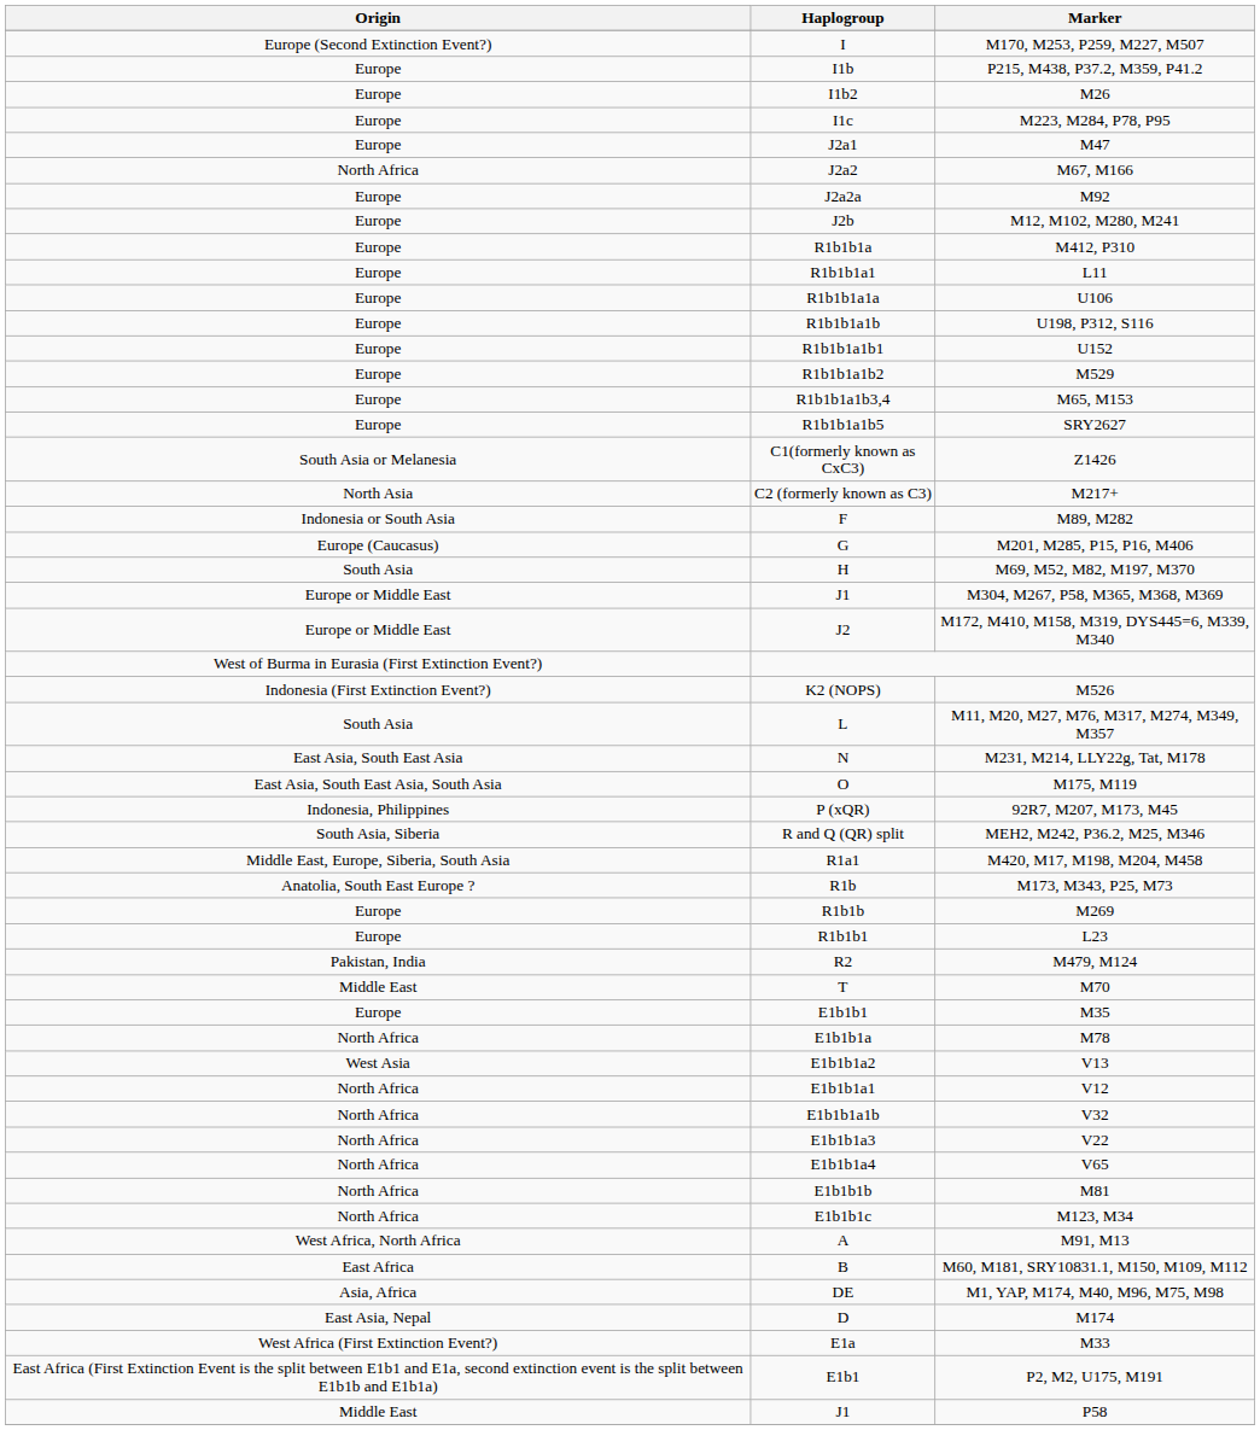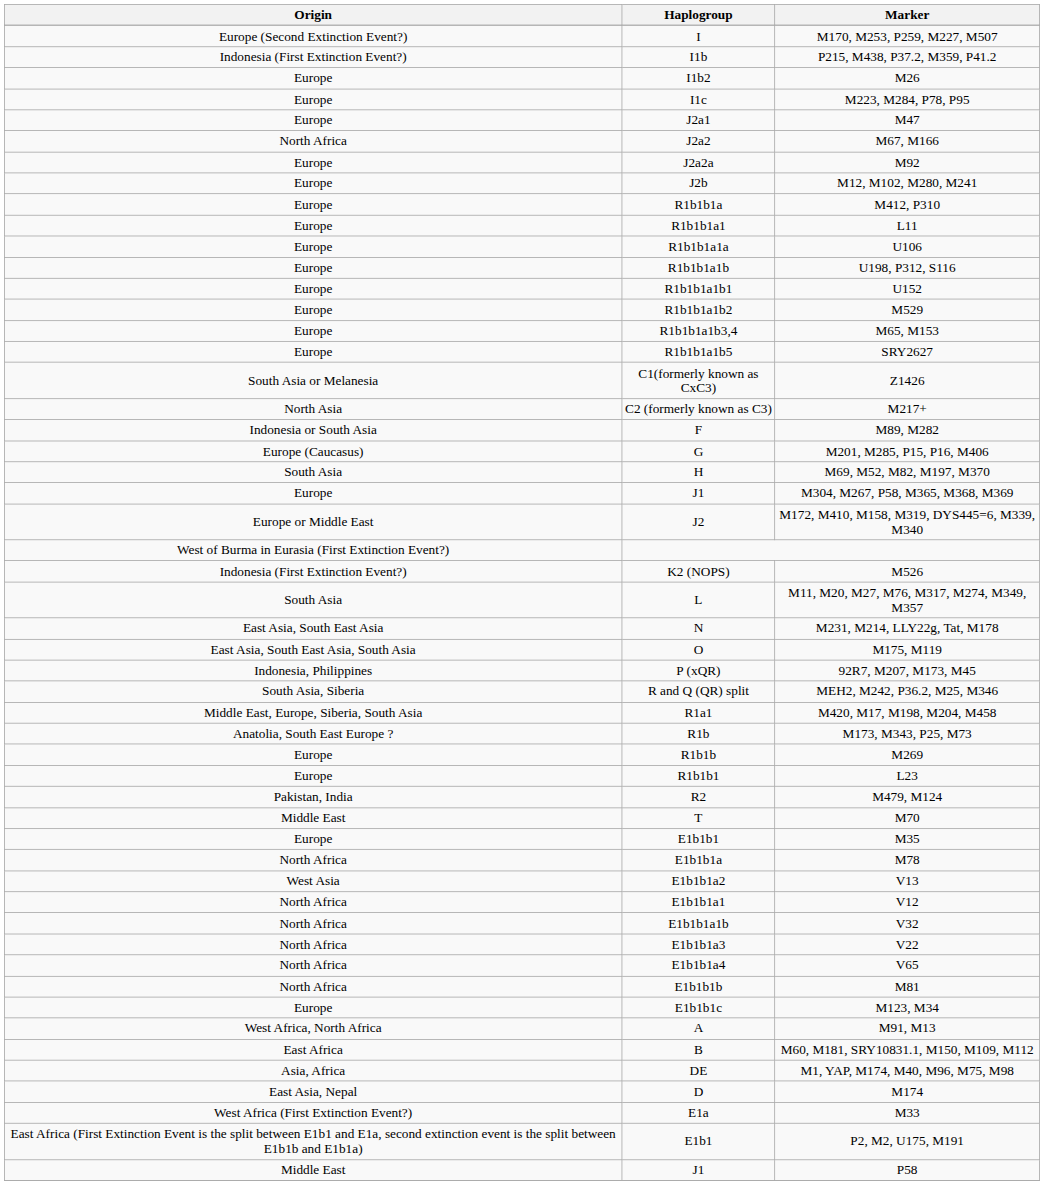 <table class="wikitable sortable" style="text-align:center; font-size: 100%;">
 <tr>
 <th>Origin</th>
 <th>Haplogroup</th>
 <th>Marker</th>
 </tr>
 <tr>
 </tr>
 <tr>
 <td>Europe (Second Extinction Event?)</td>
 <td>I</td>
 <td>M170, M253, P259, M227, M507</td>
 </tr>
 <tr>
-<td>Europe</td>
+<td>Indonesia (First Extinction Event?) </td>
 <td>I1b</td>
 <td>P215, M438, P37.2, M359, P41.2</td>
 </tr>
 <tr>
 <td>Europe</td>
 <td>I1b2</td>
 <td>M26</td>
 </tr>
 <tr>
 <td>Europe</td>
 <td>I1c</td>
 <td>M223, M284, P78, P95</td>
 </tr>
 <tr>
 <td>Europe</td>
 <td>J2a1</td>
 <td>M47</td>
 </tr>
 <tr>
 <td>North Africa</td>
 <td>J2a2</td>
 <td>M67, M166</td>
 </tr>
 <tr>
 <td>Europe</td>
 <td>J2a2a</td>
 <td>M92</td>
 </tr>
 <tr>
 <td>Europe</td>
 <td>J2b</td>
 <td>M12, M102, M280, M241</td>
 </tr>
 <tr>
 <td>Europe</td>
 <td>R1b1b1a</td>
 <td>M412, P310</td>
 </tr>
 <tr>
 <td>Europe</td>
 <td>R1b1b1a1</td>
 <td>L11</td>
 </tr>
 <tr>
 <td>Europe</td>
 <td>R1b1b1a1a</td>
 <td>U106</td>
 </tr>
 <tr>
 <td>Europe</td>
 <td>R1b1b1a1b</td>
 <td>U198, P312, S116</td>
 </tr>
 <tr>
 <td>Europe</td>
 <td>R1b1b1a1b1</td>
 <td>U152</td>
 </tr>
 <tr>
 <td>Europe</td>
 <td>R1b1b1a1b2</td>
 <td>M529</td>
 </tr>
 <tr>
 <td>Europe</td>
 <td>R1b1b1a1b3,4</td>
 <td>M65, M153</td>
 </tr>
 <tr>
 <td>Europe</td>
 <td>R1b1b1a1b5</td>
 <td>SRY2627</td>
 </tr>
 <tr>
 <td>South Asia or Melanesia</td>
 <td>C1(formerly known as CxC3)</td>
 <td>Z1426</td>
 </tr>
 <tr>
 <td>North Asia</td>
 <td>C2 (formerly known as C3)</td>
 <td>M217+</td>
 </tr>
 <tr>
 <td>Indonesia or South Asia</td>
 <td>F</td>
 <td>M89, M282</td>
 </tr>
 <tr>
 <td>Europe (Caucasus)</td>
 <td>G</td>
 <td>M201, M285, P15, P16, M406</td>
 </tr>
 <tr>
 <td>South Asia</td>
 <td>H</td>
 <td>M69, M52, M82, M197, M370</td>
 </tr>
 <tr>
-<td>Europe or Middle East</td>
+<td>Europe</td>
 <td>J1</td>
 <td>M304, M267, P58, M365, M368, M369</td>
 </tr>
 <tr>
 <td>Europe or Middle East</td>
 <td>J2</td>
 <td>M172, M410, M158, M319, DYS445=6, M339, M340</td>
 </tr>
 <tr>
 <td>West of Burma in Eurasia (First Extinction Event?)</td>
 </tr>
 <tr>
 <td>Indonesia (First Extinction Event?) </td>
 <td>K2 (NOPS)</td>
 <td>M526</td>
 </tr>
 <tr>
 <td>South Asia</td>
 <td>L</td>
 <td>M11, M20, M27, M76, M317, M274, M349, M357</td>
 </tr>
 <tr>
 <td>East Asia, South East Asia</td>
 <td>N</td>
 <td>M231, M214, LLY22g, Tat, M178</td>
 </tr>
 <tr>
 <td>East Asia, South East Asia, South Asia</td>
 <td>O</td>
 <td>M175, M119</td>
 </tr>
 <tr>
 <td>Indonesia, Philippines</td>
 <td>P (xQR)</td>
 <td>92R7, M207, M173, M45</td>
 </tr>
 <tr>
 <td>South Asia, Siberia</td>
 <td>R and Q (QR) split </td>
 <td>MEH2, M242, P36.2, M25, M346</td>
 </tr>
 <tr>
 <td>Middle East, Europe, Siberia, South Asia</td>
 <td>R1a1</td>
 <td>M420, M17, M198, M204, M458</td>
 </tr>
 <tr>
 <td>Anatolia, South East Europe ?</td>
 <td>R1b</td>
 <td>M173, M343, P25, M73</td>
 </tr>
 <tr>
 <td>Europe</td>
 <td>R1b1b</td>
 <td>M269</td>
 </tr>
 <tr>
 <td>Europe</td>
 <td>R1b1b1</td>
 <td>L23</td>
 </tr>
 <tr>
 <td>Pakistan, India</td>
 <td>R2</td>
 <td>M479, M124</td>
 </tr>
 <tr>
 <td>Middle East</td>
 <td>T</td>
 <td>M70</td>
 </tr>
 <tr>
 <td>Europe</td>
 <td>E1b1b1</td>
 <td>M35</td>
 </tr>
 <tr>
 <td>North Africa</td>
 <td>E1b1b1a</td>
 <td>M78</td>
 </tr>
 <tr>
 <td>West Asia</td>
 <td>E1b1b1a2</td>
 <td>V13</td>
 </tr>
 <tr>
 <td>North Africa</td>
 <td>E1b1b1a1</td>
 <td>V12</td>
 </tr>
 <tr>
 <td>North Africa</td>
 <td>E1b1b1a1b</td>
 <td>V32</td>
 </tr>
 <tr>
 <td>North Africa</td>
 <td>E1b1b1a3</td>
 <td>V22</td>
 </tr>
 <tr>
 <td>North Africa</td>
 <td>E1b1b1a4</td>
 <td>V65</td>
 </tr>
 <tr>
 <td>North Africa</td>
 <td>E1b1b1b</td>
 <td>M81</td>
 </tr>
 <tr>
-<td>North Africa</td>
+<td>Europe</td>
 <td>E1b1b1c</td>
 <td>M123, M34</td>
 </tr>
 <tr>
 <td>West Africa, North Africa</td>
 <td>A</td>
 <td>M91, M13</td>
 </tr>
 <tr>
 <td>East Africa</td>
 <td>B</td>
 <td>M60, M181, SRY10831.1, M150, M109, M112</td>
 </tr>
 <tr>
 <td>Asia, Africa</td>
 <td>DE</td>
 <td>M1, YAP, M174, M40, M96, M75, M98</td>
 </tr>
 <tr>
 <td>East Asia, Nepal</td>
 <td>D</td>
 <td>M174</td>
 </tr>
 <tr>
 <td>West Africa (First Extinction Event?)</td>
 <td>E1a</td>
 <td>M33</td>
 </tr>
 <tr>
 <td>East Africa (First Extinction Event is the split between E1b1 and E1a, second extinction event is the split between E1b1b and E1b1a)</td>
 <td>E1b1</td>
 <td>P2, M2, U175, M191</td>
 </tr>
 <tr>
 <td>Middle East</td>
 <td>J1</td>
 <td>P58</td>
 </tr>
 <tr>
 </tr>
 </table>
